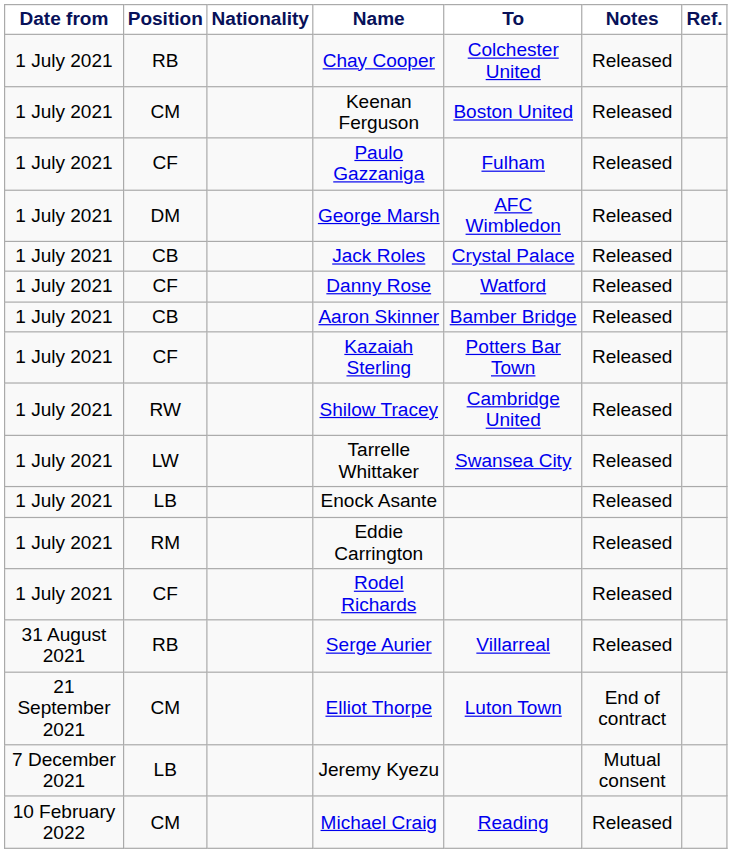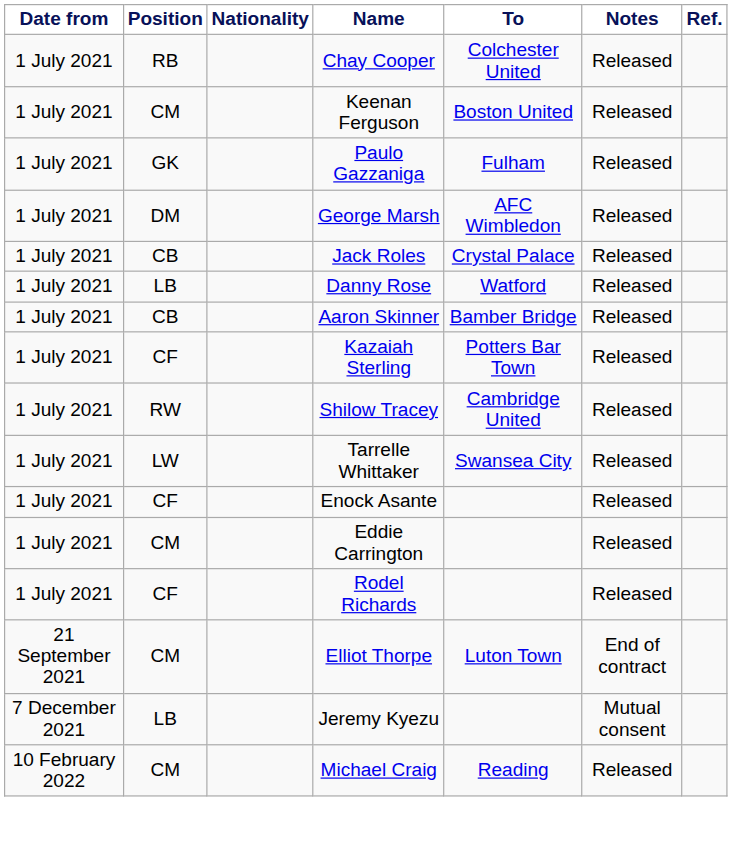 <table class="wikitable" style="text-align:center">
 <tr>
 <th style="background:#FFFFFF; color:#081159; width:145px;">Date from</th>
 <th style="background:#FFFFFF; color:#081159; width:50px;">Position</th>
 <th style="background:#FFFFFF; color:#081159; width:50px;">Nationality</th>
 <th style="background:#FFFFFF; color:#081159; width:200px;">Name</th>
 <th style="background:#FFFFFF; color:#081159; width:215px;">To</th>
 <th style="background:#FFFFFF; color:#081159; width:110px;">Notes</th>
 <th style="background:#FFFFFF; color:#081159; width:30px;">Ref.</th>
 </tr>
 <tr>
 <td>1 July 2021</td>
 <td>RB</td>
 <td></td>
 <td><a href='#'>Chay Cooper</a></td>
 <td> <a href='#'>Colchester United</a></td>
 <td>Released</td>
 <td></td>
 </tr>
 <tr>
 <td>1 July 2021</td>
 <td>CM</td>
 <td></td>
 <td>Keenan Ferguson</td>
 <td> <a href='#'>Boston United</a></td>
 <td>Released</td>
 <td></td>
 </tr>
 <tr>
 <td>1 July 2021</td>
-<td>CF</td>
+<td>GK</td>
 <td></td>
 <td><a href='#'>Paulo Gazzaniga</a></td>
 <td> <a href='#'>Fulham</a></td>
 <td>Released</td>
 <td></td>
 </tr>
 <tr>
 <td>1 July 2021</td>
 <td>DM</td>
 <td></td>
 <td><a href='#'>George Marsh</a></td>
 <td> <a href='#'>AFC Wimbledon</a></td>
 <td>Released</td>
 <td></td>
 </tr>
 <tr>
 <td>1 July 2021</td>
 <td>CB</td>
 <td></td>
 <td><a href='#'>Jack Roles</a></td>
 <td> <a href='#'>Crystal Palace</a></td>
 <td>Released</td>
 <td></td>
 </tr>
 <tr>
 <td>1 July 2021</td>
-<td>CF</td>
+<td>LB</td>
 <td></td>
 <td><a href='#'>Danny Rose</a></td>
 <td> <a href='#'>Watford</a></td>
 <td>Released</td>
 <td></td>
 </tr>
 <tr>
 <td>1 July 2021</td>
 <td>CB</td>
 <td></td>
 <td><a href='#'>Aaron Skinner</a></td>
 <td> <a href='#'>Bamber Bridge</a></td>
 <td>Released</td>
 <td></td>
 </tr>
 <tr>
 <td>1 July 2021</td>
 <td>CF</td>
 <td></td>
 <td><a href='#'>Kazaiah Sterling</a></td>
 <td> <a href='#'>Potters Bar Town</a></td>
 <td>Released</td>
 <td></td>
 </tr>
 <tr>
 <td>1 July 2021</td>
 <td>RW</td>
 <td></td>
 <td><a href='#'>Shilow Tracey</a></td>
 <td> <a href='#'>Cambridge United</a></td>
 <td>Released</td>
 <td></td>
 </tr>
 <tr>
 <td>1 July 2021</td>
 <td>LW</td>
 <td></td>
 <td>Tarrelle Whittaker</td>
 <td> <a href='#'>Swansea City</a></td>
 <td>Released</td>
 <td></td>
 </tr>
 <tr>
 <td>1 July 2021</td>
-<td>LB</td>
+<td>CF</td>
 <td></td>
 <td>Enock Asante</td>
 <td></td>
 <td>Released</td>
 <td></td>
 </tr>
 <tr>
 <td>1 July 2021</td>
-<td>RM</td>
+<td>CM</td>
 <td></td>
 <td>Eddie Carrington</td>
 <td></td>
 <td>Released</td>
 <td></td>
 </tr>
 <tr>
 <td>1 July 2021</td>
 <td>CF</td>
 <td></td>
 <td><a href='#'>Rodel Richards</a></td>
 <td></td>
-<td>Released</td>
-<td></td>
-</tr>
-<tr>
-<td>31 August 2021</td>
-<td>RB</td>
-<td></td>
-<td><a href='#'>Serge Aurier</a></td>
-<td> <a href='#'>Villarreal</a></td>
 <td>Released</td>
 <td></td>
 </tr>
 <tr>
 <td>21 September 2021</td>
 <td>CM</td>
 <td></td>
 <td><a href='#'>Elliot Thorpe</a></td>
 <td> <a href='#'>Luton Town</a></td>
 <td>End of contract</td>
 <td></td>
 </tr>
 <tr>
 <td>7 December 2021</td>
 <td>LB</td>
 <td></td>
 <td>Jeremy Kyezu</td>
 <td></td>
 <td>Mutual consent</td>
 <td></td>
 </tr>
 <tr>
 <td>10 February 2022</td>
 <td>CM</td>
 <td></td>
 <td><a href='#'>Michael Craig</a></td>
 <td> <a href='#'>Reading</a></td>
 <td>Released</td>
 <td></td>
 </tr>
 </table>
